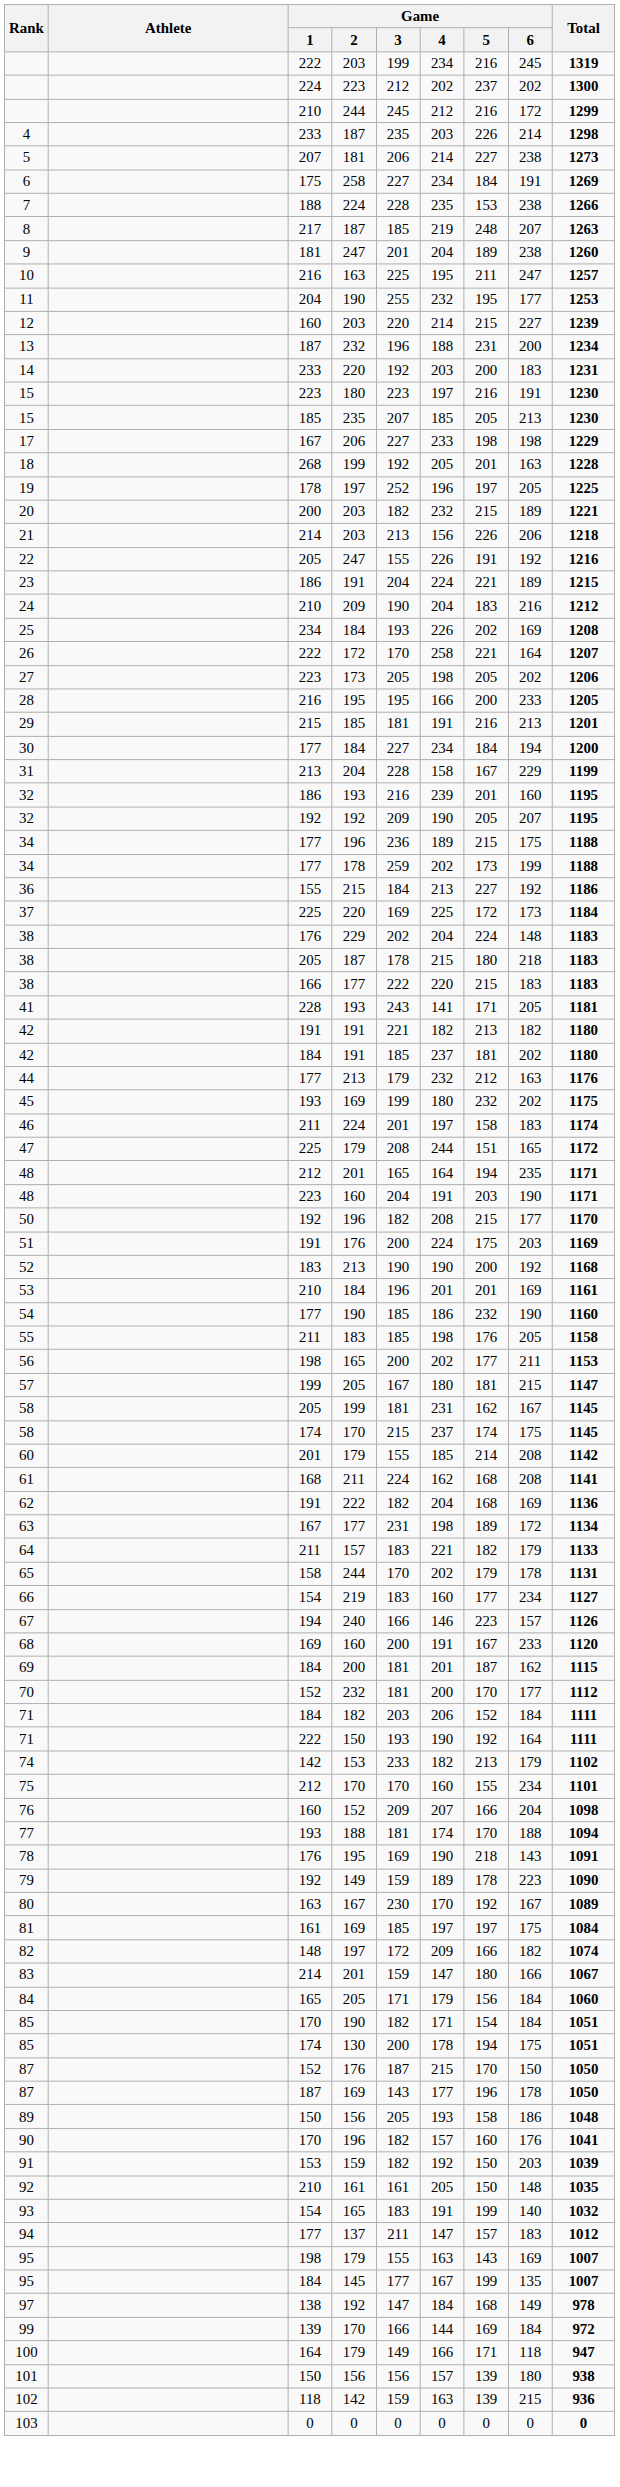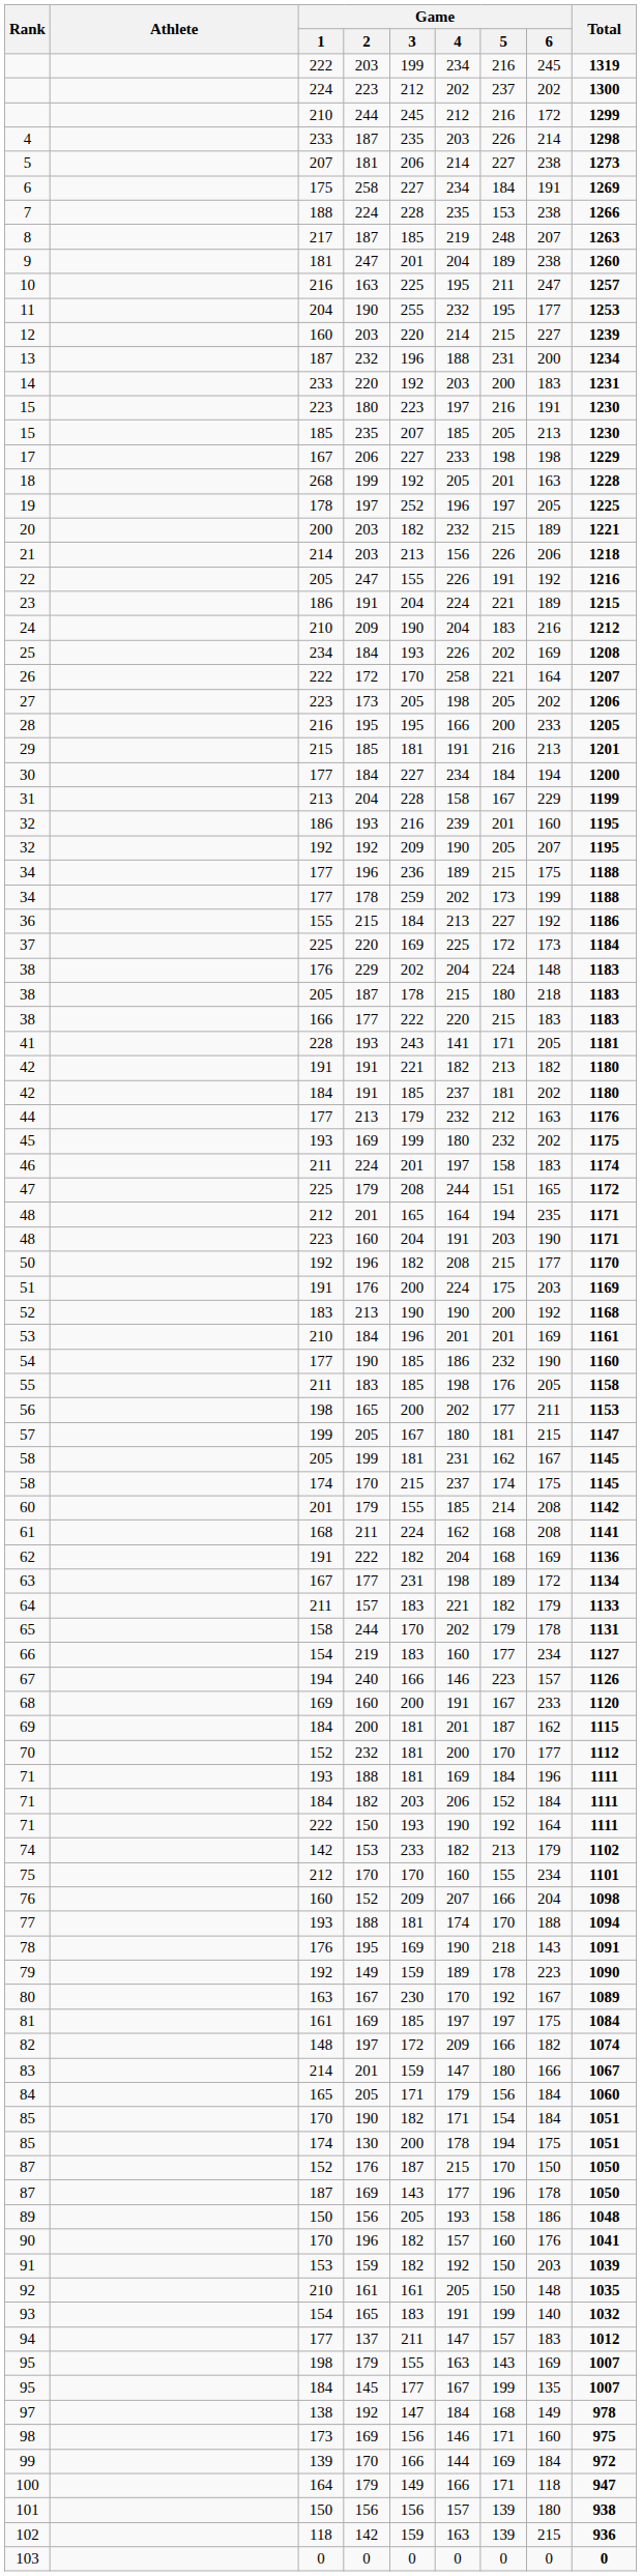 <table class=wikitable style="text-align:center">
 <tr>
 <th rowspan="2" width=40>Rank</th>
 <th rowspan="2" width=250>Athlete</th>
 <th colspan="6">Game</th>
 <th rowspan="2" width=60>Total</th>
 </tr>
 <tr>
 <th width=40>1</th>
 <th width=40>2</th>
 <th width=40>3</th>
 <th width=40>4</th>
 <th width=40>5</th>
 <th width=40>6</th>
 </tr>
 <tr>
 <td></td>
 <td align=left></td>
 <td>222</td>
 <td>203</td>
 <td>199</td>
 <td>234</td>
 <td>216</td>
 <td>245</td>
 <td><strong>1319</strong></td>
 </tr>
 <tr>
 <td></td>
 <td align=left></td>
 <td>224</td>
 <td>223</td>
 <td>212</td>
 <td>202</td>
 <td>237</td>
 <td>202</td>
 <td><strong>1300</strong></td>
 </tr>
 <tr>
 <td></td>
 <td align=left></td>
 <td>210</td>
 <td>244</td>
 <td>245</td>
 <td>212</td>
 <td>216</td>
 <td>172</td>
 <td><strong>1299</strong></td>
 </tr>
 <tr>
 <td>4</td>
 <td align=left></td>
 <td>233</td>
 <td>187</td>
 <td>235</td>
 <td>203</td>
 <td>226</td>
 <td>214</td>
 <td><strong>1298</strong></td>
 </tr>
 <tr>
 <td>5</td>
 <td align=left></td>
 <td>207</td>
 <td>181</td>
 <td>206</td>
 <td>214</td>
 <td>227</td>
 <td>238</td>
 <td><strong>1273</strong></td>
 </tr>
 <tr>
 <td>6</td>
 <td align=left></td>
 <td>175</td>
 <td>258</td>
 <td>227</td>
 <td>234</td>
 <td>184</td>
 <td>191</td>
 <td><strong>1269</strong></td>
 </tr>
 <tr>
 <td>7</td>
 <td align=left></td>
 <td>188</td>
 <td>224</td>
 <td>228</td>
 <td>235</td>
 <td>153</td>
 <td>238</td>
 <td><strong>1266</strong></td>
 </tr>
 <tr>
 <td>8</td>
 <td align=left></td>
 <td>217</td>
 <td>187</td>
 <td>185</td>
 <td>219</td>
 <td>248</td>
 <td>207</td>
 <td><strong>1263</strong></td>
 </tr>
 <tr>
 <td>9</td>
 <td align=left></td>
 <td>181</td>
 <td>247</td>
 <td>201</td>
 <td>204</td>
 <td>189</td>
 <td>238</td>
 <td><strong>1260</strong></td>
 </tr>
 <tr>
 <td>10</td>
 <td align=left></td>
 <td>216</td>
 <td>163</td>
 <td>225</td>
 <td>195</td>
 <td>211</td>
 <td>247</td>
 <td><strong>1257</strong></td>
 </tr>
 <tr>
 <td>11</td>
 <td align=left></td>
 <td>204</td>
 <td>190</td>
 <td>255</td>
 <td>232</td>
 <td>195</td>
 <td>177</td>
 <td><strong>1253</strong></td>
 </tr>
 <tr>
 <td>12</td>
 <td align=left></td>
 <td>160</td>
 <td>203</td>
 <td>220</td>
 <td>214</td>
 <td>215</td>
 <td>227</td>
 <td><strong>1239</strong></td>
 </tr>
 <tr>
 <td>13</td>
 <td align=left></td>
 <td>187</td>
 <td>232</td>
 <td>196</td>
 <td>188</td>
 <td>231</td>
 <td>200</td>
 <td><strong>1234</strong></td>
 </tr>
 <tr>
 <td>14</td>
 <td align=left></td>
 <td>233</td>
 <td>220</td>
 <td>192</td>
 <td>203</td>
 <td>200</td>
 <td>183</td>
 <td><strong>1231</strong></td>
 </tr>
 <tr>
 <td>15</td>
 <td align=left></td>
 <td>223</td>
 <td>180</td>
 <td>223</td>
 <td>197</td>
 <td>216</td>
 <td>191</td>
 <td><strong>1230</strong></td>
 </tr>
 <tr>
 <td>15</td>
 <td align=left></td>
 <td>185</td>
 <td>235</td>
 <td>207</td>
 <td>185</td>
 <td>205</td>
 <td>213</td>
 <td><strong>1230</strong></td>
 </tr>
 <tr>
 <td>17</td>
 <td align=left></td>
 <td>167</td>
 <td>206</td>
 <td>227</td>
 <td>233</td>
 <td>198</td>
 <td>198</td>
 <td><strong>1229</strong></td>
 </tr>
 <tr>
 <td>18</td>
 <td align=left></td>
 <td>268</td>
 <td>199</td>
 <td>192</td>
 <td>205</td>
 <td>201</td>
 <td>163</td>
 <td><strong>1228</strong></td>
 </tr>
 <tr>
 <td>19</td>
 <td align=left></td>
 <td>178</td>
 <td>197</td>
 <td>252</td>
 <td>196</td>
 <td>197</td>
 <td>205</td>
 <td><strong>1225</strong></td>
 </tr>
 <tr>
 <td>20</td>
 <td align=left></td>
 <td>200</td>
 <td>203</td>
 <td>182</td>
 <td>232</td>
 <td>215</td>
 <td>189</td>
 <td><strong>1221</strong></td>
 </tr>
 <tr>
 <td>21</td>
 <td align=left></td>
 <td>214</td>
 <td>203</td>
 <td>213</td>
 <td>156</td>
 <td>226</td>
 <td>206</td>
 <td><strong>1218</strong></td>
 </tr>
 <tr>
 <td>22</td>
 <td align=left></td>
 <td>205</td>
 <td>247</td>
 <td>155</td>
 <td>226</td>
 <td>191</td>
 <td>192</td>
 <td><strong>1216</strong></td>
 </tr>
 <tr>
 <td>23</td>
 <td align=left></td>
 <td>186</td>
 <td>191</td>
 <td>204</td>
 <td>224</td>
 <td>221</td>
 <td>189</td>
 <td><strong>1215</strong></td>
 </tr>
 <tr>
 <td>24</td>
 <td align=left></td>
 <td>210</td>
 <td>209</td>
 <td>190</td>
 <td>204</td>
 <td>183</td>
 <td>216</td>
 <td><strong>1212</strong></td>
 </tr>
 <tr>
 <td>25</td>
 <td align=left></td>
 <td>234</td>
 <td>184</td>
 <td>193</td>
 <td>226</td>
 <td>202</td>
 <td>169</td>
 <td><strong>1208</strong></td>
 </tr>
 <tr>
 <td>26</td>
 <td align=left></td>
 <td>222</td>
 <td>172</td>
 <td>170</td>
 <td>258</td>
 <td>221</td>
 <td>164</td>
 <td><strong>1207</strong></td>
 </tr>
 <tr>
 <td>27</td>
 <td align=left></td>
 <td>223</td>
 <td>173</td>
 <td>205</td>
 <td>198</td>
 <td>205</td>
 <td>202</td>
 <td><strong>1206</strong></td>
 </tr>
 <tr>
 <td>28</td>
 <td align=left></td>
 <td>216</td>
 <td>195</td>
 <td>195</td>
 <td>166</td>
 <td>200</td>
 <td>233</td>
 <td><strong>1205</strong></td>
 </tr>
 <tr>
 <td>29</td>
 <td align=left></td>
 <td>215</td>
 <td>185</td>
 <td>181</td>
 <td>191</td>
 <td>216</td>
 <td>213</td>
 <td><strong>1201</strong></td>
 </tr>
 <tr>
 <td>30</td>
 <td align=left></td>
 <td>177</td>
 <td>184</td>
 <td>227</td>
 <td>234</td>
 <td>184</td>
 <td>194</td>
 <td><strong>1200</strong></td>
 </tr>
 <tr>
 <td>31</td>
 <td align=left></td>
 <td>213</td>
 <td>204</td>
 <td>228</td>
 <td>158</td>
 <td>167</td>
 <td>229</td>
 <td><strong>1199</strong></td>
 </tr>
 <tr>
 <td>32</td>
 <td align=left></td>
 <td>186</td>
 <td>193</td>
 <td>216</td>
 <td>239</td>
 <td>201</td>
 <td>160</td>
 <td><strong>1195</strong></td>
 </tr>
 <tr>
 <td>32</td>
 <td align=left></td>
 <td>192</td>
 <td>192</td>
 <td>209</td>
 <td>190</td>
 <td>205</td>
 <td>207</td>
 <td><strong>1195</strong></td>
 </tr>
 <tr>
 <td>34</td>
 <td align=left></td>
 <td>177</td>
 <td>196</td>
 <td>236</td>
 <td>189</td>
 <td>215</td>
 <td>175</td>
 <td><strong>1188</strong></td>
 </tr>
 <tr>
 <td>34</td>
 <td align=left></td>
 <td>177</td>
 <td>178</td>
 <td>259</td>
 <td>202</td>
 <td>173</td>
 <td>199</td>
 <td><strong>1188</strong></td>
 </tr>
 <tr>
 <td>36</td>
 <td align=left></td>
 <td>155</td>
 <td>215</td>
 <td>184</td>
 <td>213</td>
 <td>227</td>
 <td>192</td>
 <td><strong>1186</strong></td>
 </tr>
 <tr>
 <td>37</td>
 <td align=left></td>
 <td>225</td>
 <td>220</td>
 <td>169</td>
 <td>225</td>
 <td>172</td>
 <td>173</td>
 <td><strong>1184</strong></td>
 </tr>
 <tr>
 <td>38</td>
 <td align=left></td>
 <td>176</td>
 <td>229</td>
 <td>202</td>
 <td>204</td>
 <td>224</td>
 <td>148</td>
 <td><strong>1183</strong></td>
 </tr>
 <tr>
 <td>38</td>
 <td align=left></td>
 <td>205</td>
 <td>187</td>
 <td>178</td>
 <td>215</td>
 <td>180</td>
 <td>218</td>
 <td><strong>1183</strong></td>
 </tr>
 <tr>
 <td>38</td>
 <td align=left></td>
 <td>166</td>
 <td>177</td>
 <td>222</td>
 <td>220</td>
 <td>215</td>
 <td>183</td>
 <td><strong>1183</strong></td>
 </tr>
 <tr>
 <td>41</td>
 <td align=left></td>
 <td>228</td>
 <td>193</td>
 <td>243</td>
 <td>141</td>
 <td>171</td>
 <td>205</td>
 <td><strong>1181</strong></td>
 </tr>
 <tr>
 <td>42</td>
 <td align=left></td>
 <td>191</td>
 <td>191</td>
 <td>221</td>
 <td>182</td>
 <td>213</td>
 <td>182</td>
 <td><strong>1180</strong></td>
 </tr>
 <tr>
 <td>42</td>
 <td align=left></td>
 <td>184</td>
 <td>191</td>
 <td>185</td>
 <td>237</td>
 <td>181</td>
 <td>202</td>
 <td><strong>1180</strong></td>
 </tr>
 <tr>
 <td>44</td>
 <td align=left></td>
 <td>177</td>
 <td>213</td>
 <td>179</td>
 <td>232</td>
 <td>212</td>
 <td>163</td>
 <td><strong>1176</strong></td>
 </tr>
 <tr>
 <td>45</td>
 <td align=left></td>
 <td>193</td>
 <td>169</td>
 <td>199</td>
 <td>180</td>
 <td>232</td>
 <td>202</td>
 <td><strong>1175</strong></td>
 </tr>
 <tr>
 <td>46</td>
 <td align=left></td>
 <td>211</td>
 <td>224</td>
 <td>201</td>
 <td>197</td>
 <td>158</td>
 <td>183</td>
 <td><strong>1174</strong></td>
 </tr>
 <tr>
 <td>47</td>
 <td align=left></td>
 <td>225</td>
 <td>179</td>
 <td>208</td>
 <td>244</td>
 <td>151</td>
 <td>165</td>
 <td><strong>1172</strong></td>
 </tr>
 <tr>
 <td>48</td>
 <td align=left></td>
 <td>212</td>
 <td>201</td>
 <td>165</td>
 <td>164</td>
 <td>194</td>
 <td>235</td>
 <td><strong>1171</strong></td>
 </tr>
 <tr>
 <td>48</td>
 <td align=left></td>
 <td>223</td>
 <td>160</td>
 <td>204</td>
 <td>191</td>
 <td>203</td>
 <td>190</td>
 <td><strong>1171</strong></td>
 </tr>
 <tr>
 <td>50</td>
 <td align=left></td>
 <td>192</td>
 <td>196</td>
 <td>182</td>
 <td>208</td>
 <td>215</td>
 <td>177</td>
 <td><strong>1170</strong></td>
 </tr>
 <tr>
 <td>51</td>
 <td align=left></td>
 <td>191</td>
 <td>176</td>
 <td>200</td>
 <td>224</td>
 <td>175</td>
 <td>203</td>
 <td><strong>1169</strong></td>
 </tr>
 <tr>
 <td>52</td>
 <td align=left></td>
 <td>183</td>
 <td>213</td>
 <td>190</td>
 <td>190</td>
 <td>200</td>
 <td>192</td>
 <td><strong>1168</strong></td>
 </tr>
 <tr>
 <td>53</td>
 <td align=left></td>
 <td>210</td>
 <td>184</td>
 <td>196</td>
 <td>201</td>
 <td>201</td>
 <td>169</td>
 <td><strong>1161</strong></td>
 </tr>
 <tr>
 <td>54</td>
 <td align=left></td>
 <td>177</td>
 <td>190</td>
 <td>185</td>
 <td>186</td>
 <td>232</td>
 <td>190</td>
 <td><strong>1160</strong></td>
 </tr>
 <tr>
 <td>55</td>
 <td align=left></td>
 <td>211</td>
 <td>183</td>
 <td>185</td>
 <td>198</td>
 <td>176</td>
 <td>205</td>
 <td><strong>1158</strong></td>
 </tr>
 <tr>
 <td>56</td>
 <td align=left></td>
 <td>198</td>
 <td>165</td>
 <td>200</td>
 <td>202</td>
 <td>177</td>
 <td>211</td>
 <td><strong>1153</strong></td>
 </tr>
 <tr>
 <td>57</td>
 <td align=left></td>
 <td>199</td>
 <td>205</td>
 <td>167</td>
 <td>180</td>
 <td>181</td>
 <td>215</td>
 <td><strong>1147</strong></td>
 </tr>
 <tr>
 <td>58</td>
 <td align=left></td>
 <td>205</td>
 <td>199</td>
 <td>181</td>
 <td>231</td>
 <td>162</td>
 <td>167</td>
 <td><strong>1145</strong></td>
 </tr>
 <tr>
 <td>58</td>
 <td align=left></td>
 <td>174</td>
 <td>170</td>
 <td>215</td>
 <td>237</td>
 <td>174</td>
 <td>175</td>
 <td><strong>1145</strong></td>
 </tr>
 <tr>
 <td>60</td>
 <td align=left></td>
 <td>201</td>
 <td>179</td>
 <td>155</td>
 <td>185</td>
 <td>214</td>
 <td>208</td>
 <td><strong>1142</strong></td>
 </tr>
 <tr>
 <td>61</td>
 <td align=left></td>
 <td>168</td>
 <td>211</td>
 <td>224</td>
 <td>162</td>
 <td>168</td>
 <td>208</td>
 <td><strong>1141</strong></td>
 </tr>
 <tr>
 <td>62</td>
 <td align=left></td>
 <td>191</td>
 <td>222</td>
 <td>182</td>
 <td>204</td>
 <td>168</td>
 <td>169</td>
 <td><strong>1136</strong></td>
 </tr>
 <tr>
 <td>63</td>
 <td align=left></td>
 <td>167</td>
 <td>177</td>
 <td>231</td>
 <td>198</td>
 <td>189</td>
 <td>172</td>
 <td><strong>1134</strong></td>
 </tr>
 <tr>
 <td>64</td>
 <td align=left></td>
 <td>211</td>
 <td>157</td>
 <td>183</td>
 <td>221</td>
 <td>182</td>
 <td>179</td>
 <td><strong>1133</strong></td>
 </tr>
 <tr>
 <td>65</td>
 <td align=left></td>
 <td>158</td>
 <td>244</td>
 <td>170</td>
 <td>202</td>
 <td>179</td>
 <td>178</td>
 <td><strong>1131</strong></td>
 </tr>
 <tr>
 <td>66</td>
 <td align=left></td>
 <td>154</td>
 <td>219</td>
 <td>183</td>
 <td>160</td>
 <td>177</td>
 <td>234</td>
 <td><strong>1127</strong></td>
 </tr>
 <tr>
 <td>67</td>
 <td align=left></td>
 <td>194</td>
 <td>240</td>
 <td>166</td>
 <td>146</td>
 <td>223</td>
 <td>157</td>
 <td><strong>1126</strong></td>
 </tr>
 <tr>
 <td>68</td>
 <td align=left></td>
 <td>169</td>
 <td>160</td>
 <td>200</td>
 <td>191</td>
 <td>167</td>
 <td>233</td>
 <td><strong>1120</strong></td>
 </tr>
 <tr>
 <td>69</td>
 <td align=left></td>
 <td>184</td>
 <td>200</td>
 <td>181</td>
 <td>201</td>
 <td>187</td>
 <td>162</td>
 <td><strong>1115</strong></td>
 </tr>
 <tr>
 <td>70</td>
 <td align=left></td>
 <td>152</td>
 <td>232</td>
 <td>181</td>
 <td>200</td>
 <td>170</td>
 <td>177</td>
 <td><strong>1112</strong></td>
 </tr>
 <tr>
 <td>71</td>
 <td align=left></td>
+<td>193</td>
+<td>188</td>
+<td>181</td>
+<td>169</td>
+<td>184</td>
+<td>196</td>
+<td><strong>1111</strong></td>
+</tr>
+<tr>
+<td>71</td>
+<td align=left></td>
 <td>184</td>
 <td>182</td>
 <td>203</td>
 <td>206</td>
 <td>152</td>
 <td>184</td>
 <td><strong>1111</strong></td>
 </tr>
 <tr>
 <td>71</td>
 <td align=left></td>
 <td>222</td>
 <td>150</td>
 <td>193</td>
 <td>190</td>
 <td>192</td>
 <td>164</td>
 <td><strong>1111</strong></td>
 </tr>
 <tr>
 <td>74</td>
 <td align=left></td>
 <td>142</td>
 <td>153</td>
 <td>233</td>
 <td>182</td>
 <td>213</td>
 <td>179</td>
 <td><strong>1102</strong></td>
 </tr>
 <tr>
 <td>75</td>
 <td align=left></td>
 <td>212</td>
 <td>170</td>
 <td>170</td>
 <td>160</td>
 <td>155</td>
 <td>234</td>
 <td><strong>1101</strong></td>
 </tr>
 <tr>
 <td>76</td>
 <td align=left></td>
 <td>160</td>
 <td>152</td>
 <td>209</td>
 <td>207</td>
 <td>166</td>
 <td>204</td>
 <td><strong>1098</strong></td>
 </tr>
 <tr>
 <td>77</td>
 <td align=left></td>
 <td>193</td>
 <td>188</td>
 <td>181</td>
 <td>174</td>
 <td>170</td>
 <td>188</td>
 <td><strong>1094</strong></td>
 </tr>
 <tr>
 <td>78</td>
 <td align=left></td>
 <td>176</td>
 <td>195</td>
 <td>169</td>
 <td>190</td>
 <td>218</td>
 <td>143</td>
 <td><strong>1091</strong></td>
 </tr>
 <tr>
 <td>79</td>
 <td align=left></td>
 <td>192</td>
 <td>149</td>
 <td>159</td>
 <td>189</td>
 <td>178</td>
 <td>223</td>
 <td><strong>1090</strong></td>
 </tr>
 <tr>
 <td>80</td>
 <td align=left></td>
 <td>163</td>
 <td>167</td>
 <td>230</td>
 <td>170</td>
 <td>192</td>
 <td>167</td>
 <td><strong>1089</strong></td>
 </tr>
 <tr>
 <td>81</td>
 <td align=left></td>
 <td>161</td>
 <td>169</td>
 <td>185</td>
 <td>197</td>
 <td>197</td>
 <td>175</td>
 <td><strong>1084</strong></td>
 </tr>
 <tr>
 <td>82</td>
 <td align=left></td>
 <td>148</td>
 <td>197</td>
 <td>172</td>
 <td>209</td>
 <td>166</td>
 <td>182</td>
 <td><strong>1074</strong></td>
 </tr>
 <tr>
 <td>83</td>
 <td align=left></td>
 <td>214</td>
 <td>201</td>
 <td>159</td>
 <td>147</td>
 <td>180</td>
 <td>166</td>
 <td><strong>1067</strong></td>
 </tr>
 <tr>
 <td>84</td>
 <td align=left></td>
 <td>165</td>
 <td>205</td>
 <td>171</td>
 <td>179</td>
 <td>156</td>
 <td>184</td>
 <td><strong>1060</strong></td>
 </tr>
 <tr>
 <td>85</td>
 <td align=left></td>
 <td>170</td>
 <td>190</td>
 <td>182</td>
 <td>171</td>
 <td>154</td>
 <td>184</td>
 <td><strong>1051</strong></td>
 </tr>
 <tr>
 <td>85</td>
 <td align=left></td>
 <td>174</td>
 <td>130</td>
 <td>200</td>
 <td>178</td>
 <td>194</td>
 <td>175</td>
 <td><strong>1051</strong></td>
 </tr>
 <tr>
 <td>87</td>
 <td align=left></td>
 <td>152</td>
 <td>176</td>
 <td>187</td>
 <td>215</td>
 <td>170</td>
 <td>150</td>
 <td><strong>1050</strong></td>
 </tr>
 <tr>
 <td>87</td>
 <td align=left></td>
 <td>187</td>
 <td>169</td>
 <td>143</td>
 <td>177</td>
 <td>196</td>
 <td>178</td>
 <td><strong>1050</strong></td>
 </tr>
 <tr>
 <td>89</td>
 <td align=left></td>
 <td>150</td>
 <td>156</td>
 <td>205</td>
 <td>193</td>
 <td>158</td>
 <td>186</td>
 <td><strong>1048</strong></td>
 </tr>
 <tr>
 <td>90</td>
 <td align=left></td>
 <td>170</td>
 <td>196</td>
 <td>182</td>
 <td>157</td>
 <td>160</td>
 <td>176</td>
 <td><strong>1041</strong></td>
 </tr>
 <tr>
 <td>91</td>
 <td align=left></td>
 <td>153</td>
 <td>159</td>
 <td>182</td>
 <td>192</td>
 <td>150</td>
 <td>203</td>
 <td><strong>1039</strong></td>
 </tr>
 <tr>
 <td>92</td>
 <td align=left></td>
 <td>210</td>
 <td>161</td>
 <td>161</td>
 <td>205</td>
 <td>150</td>
 <td>148</td>
 <td><strong>1035</strong></td>
 </tr>
 <tr>
 <td>93</td>
 <td align=left></td>
 <td>154</td>
 <td>165</td>
 <td>183</td>
 <td>191</td>
 <td>199</td>
 <td>140</td>
 <td><strong>1032</strong></td>
 </tr>
 <tr>
 <td>94</td>
 <td align=left></td>
 <td>177</td>
 <td>137</td>
 <td>211</td>
 <td>147</td>
 <td>157</td>
 <td>183</td>
 <td><strong>1012</strong></td>
 </tr>
 <tr>
 <td>95</td>
 <td align=left></td>
 <td>198</td>
 <td>179</td>
 <td>155</td>
 <td>163</td>
 <td>143</td>
 <td>169</td>
 <td><strong>1007</strong></td>
 </tr>
 <tr>
 <td>95</td>
 <td align=left></td>
 <td>184</td>
 <td>145</td>
 <td>177</td>
 <td>167</td>
 <td>199</td>
 <td>135</td>
 <td><strong>1007</strong></td>
 </tr>
 <tr>
 <td>97</td>
 <td align=left></td>
 <td>138</td>
 <td>192</td>
 <td>147</td>
 <td>184</td>
 <td>168</td>
 <td>149</td>
 <td><strong>978</strong></td>
 </tr>
 <tr>
+<td>98</td>
+<td align=left></td>
+<td>173</td>
+<td>169</td>
+<td>156</td>
+<td>146</td>
+<td>171</td>
+<td>160</td>
+<td><strong>975</strong></td>
+</tr>
+<tr>
 <td>99</td>
 <td align=left></td>
 <td>139</td>
 <td>170</td>
 <td>166</td>
 <td>144</td>
 <td>169</td>
 <td>184</td>
 <td><strong>972</strong></td>
 </tr>
 <tr>
 <td>100</td>
 <td align=left></td>
 <td>164</td>
 <td>179</td>
 <td>149</td>
 <td>166</td>
 <td>171</td>
 <td>118</td>
 <td><strong>947</strong></td>
 </tr>
 <tr>
 <td>101</td>
 <td align=left></td>
 <td>150</td>
 <td>156</td>
 <td>156</td>
 <td>157</td>
 <td>139</td>
 <td>180</td>
 <td><strong>938</strong></td>
 </tr>
 <tr>
 <td>102</td>
 <td align=left></td>
 <td>118</td>
 <td>142</td>
 <td>159</td>
 <td>163</td>
 <td>139</td>
 <td>215</td>
 <td><strong>936</strong></td>
 </tr>
 <tr>
 <td>103</td>
 <td align=left></td>
 <td>0</td>
 <td>0</td>
 <td>0</td>
 <td>0</td>
 <td>0</td>
 <td>0</td>
 <td><strong>0</strong></td>
 </tr>
 </table>
